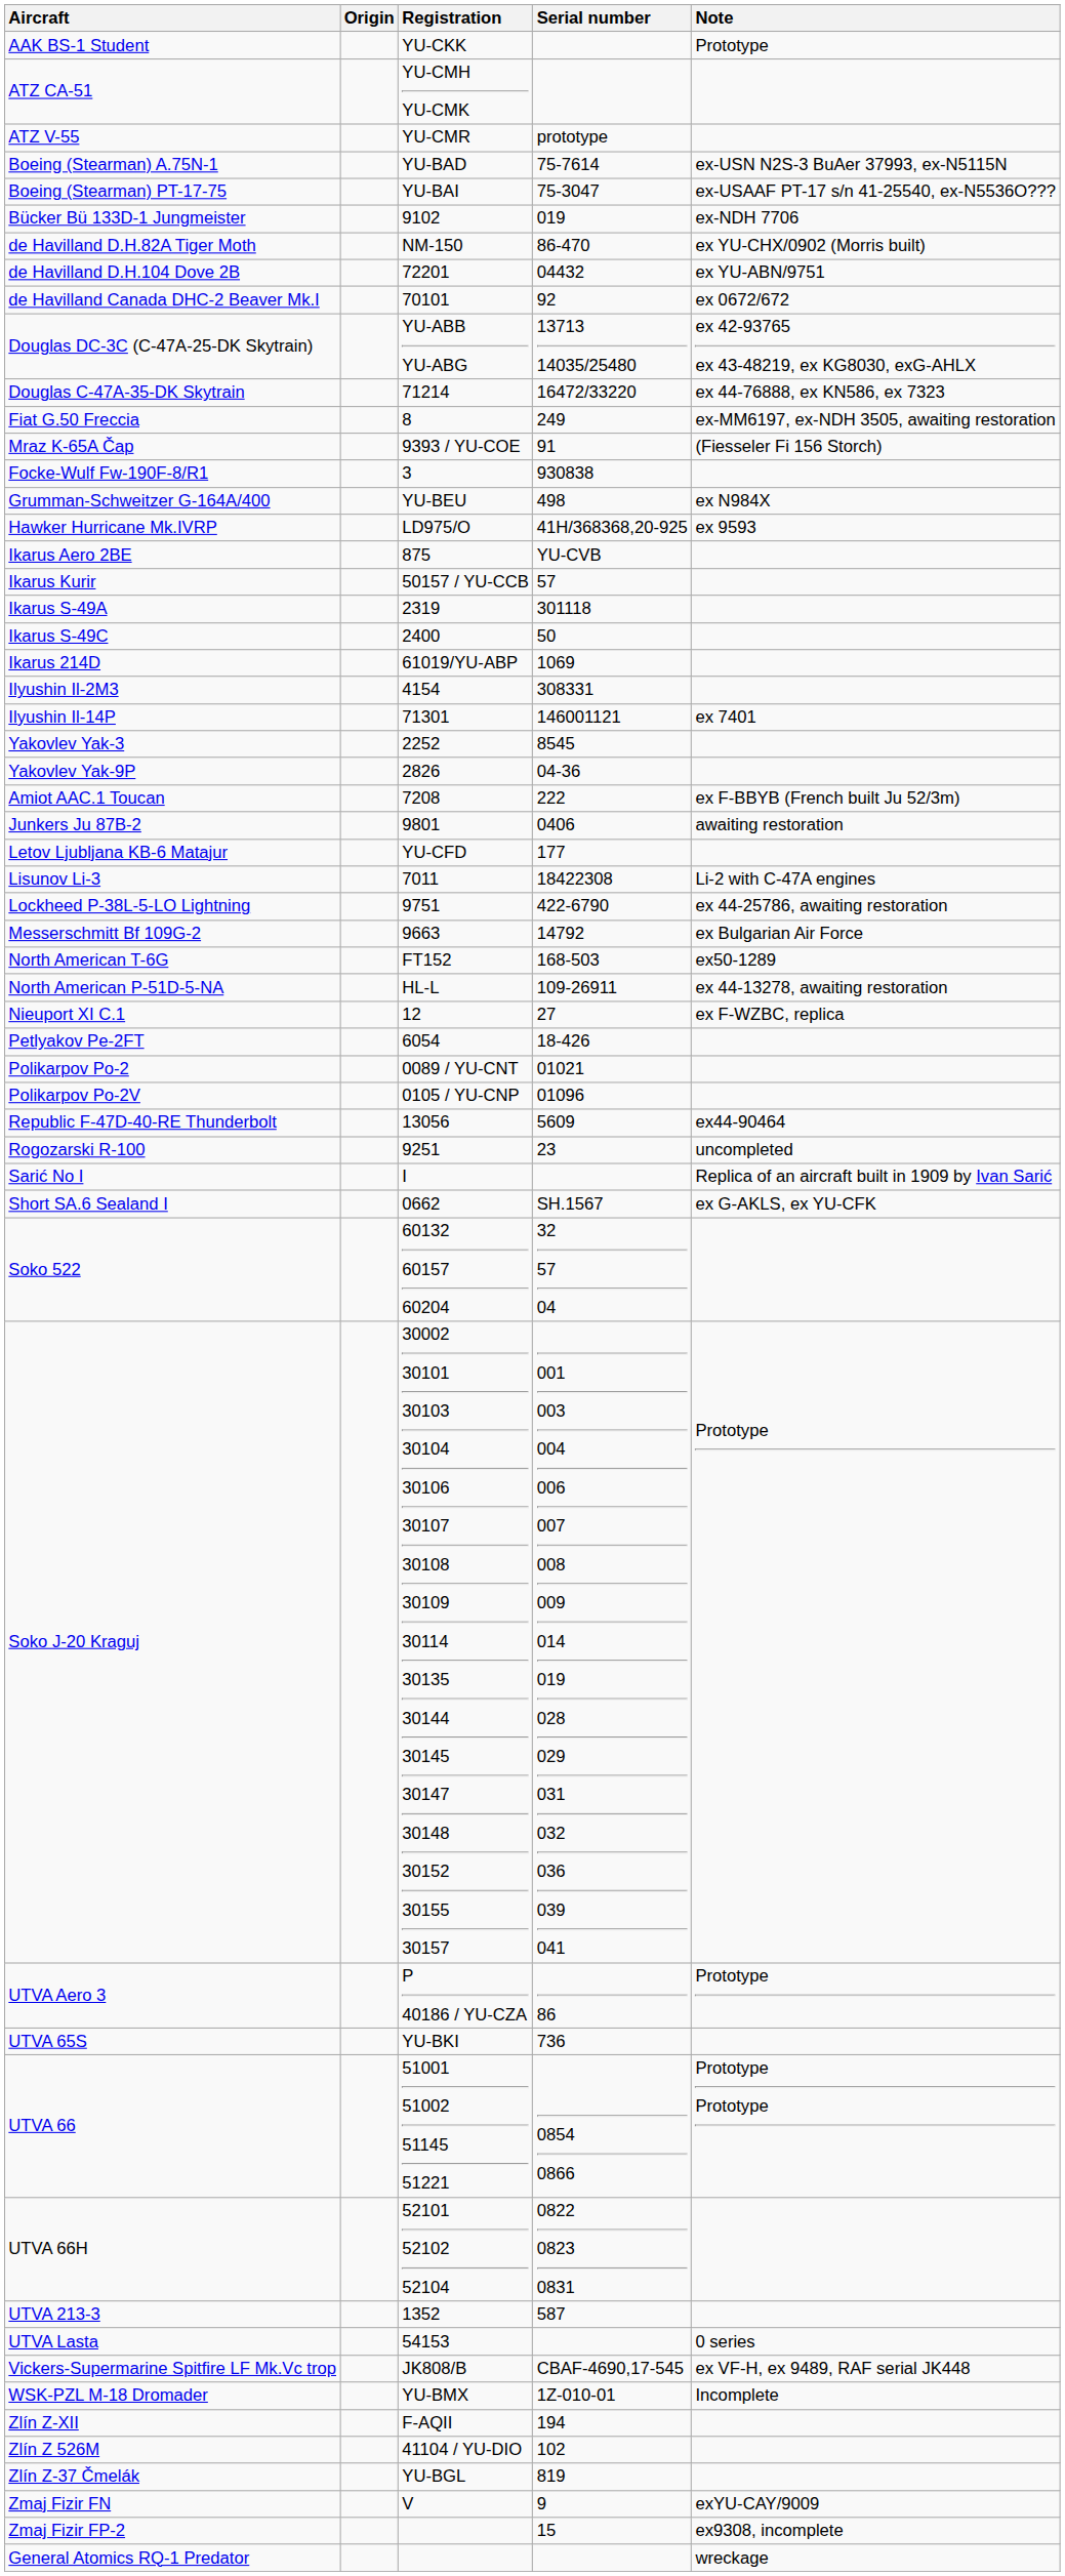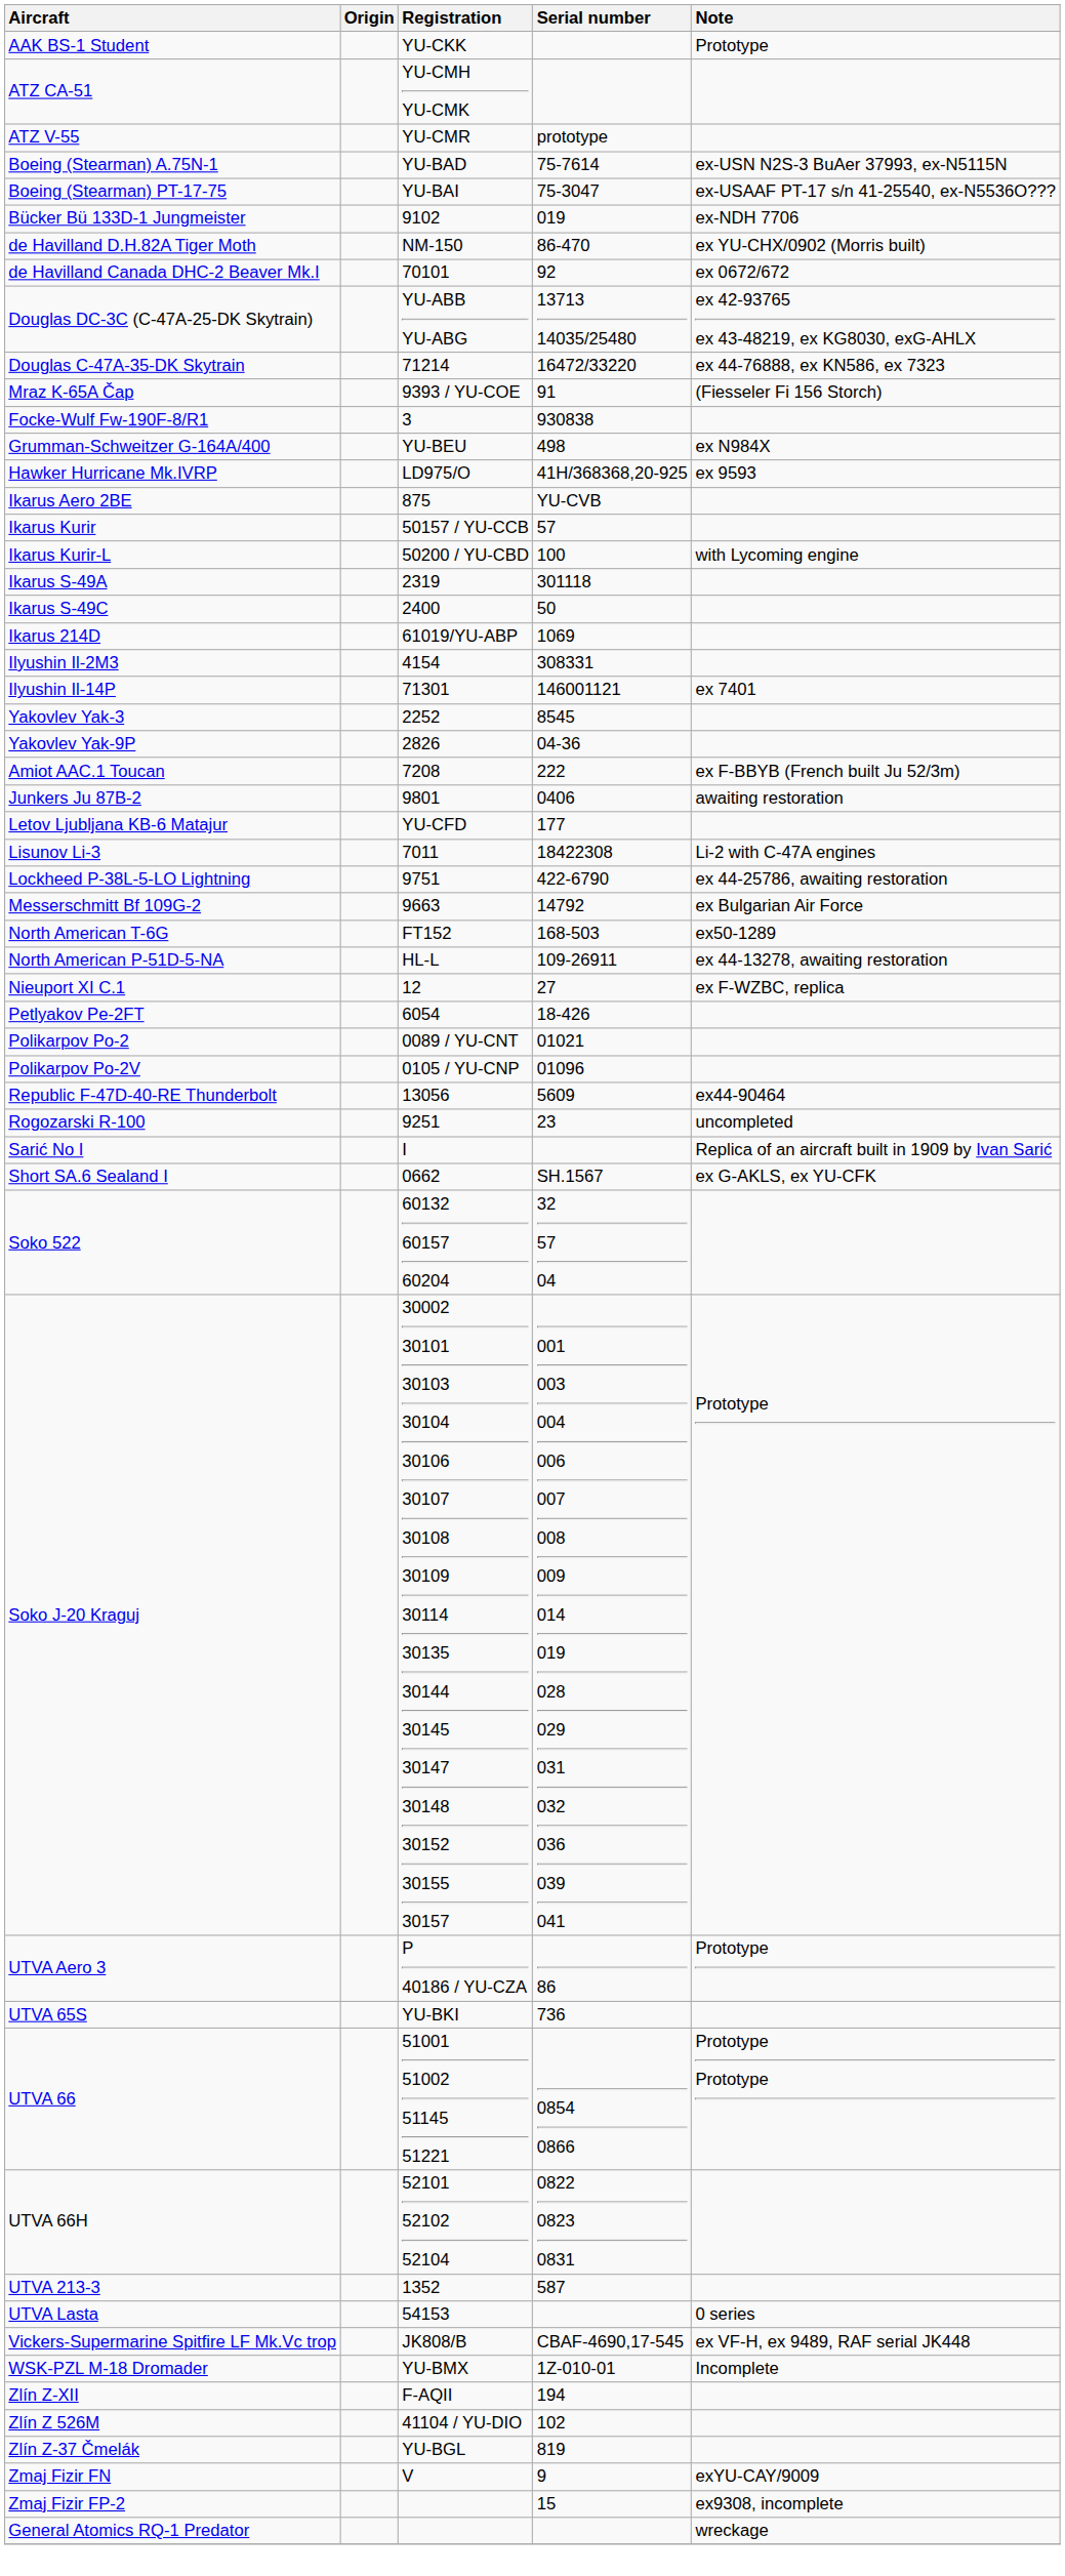 <table class="wikitable">
 <tr>
 <th style="text-align: left;">Aircraft</th>
 <th style="text-align: left;">Origin</th>
 <th style="text-align: left;">Registration</th>
 <th style="text-align: left;">Serial number</th>
 <th style="text-align: left;">Note</th>
 </tr>
 <tr>
 <td><a href='#'>AAK BS-1 Student</a></td>
 <td></td>
 <td>YU-CKK</td>
 <td></td>
 <td>Prototype</td>
 </tr>
 <tr>
 <td><a href='#'>ATZ CA-51</a></td>
 <td></td>
 <td>YU-CMH<hr>YU-CMK</td>
 <td></td>
 <td></td>
 </tr>
 <tr>
 <td><a href='#'>ATZ V-55</a></td>
 <td></td>
 <td>YU-CMR</td>
 <td>prototype</td>
 <td></td>
 </tr>
 <tr>
 <td><a href='#'>Boeing (Stearman) A.75N-1</a></td>
 <td></td>
 <td>YU-BAD</td>
 <td>75-7614</td>
 <td>ex-USN N2S-3 BuAer 37993, ex-N5115N</td>
 </tr>
 <tr>
 <td><a href='#'>Boeing (Stearman) PT-17-75</a></td>
 <td></td>
 <td>YU-BAI</td>
 <td>75-3047</td>
 <td>ex-USAAF PT-17 s/n 41-25540, ex-N5536O???</td>
 </tr>
 <tr>
 <td><a href='#'>Bücker Bü 133D-1 Jungmeister</a></td>
 <td></td>
 <td>9102</td>
 <td>019</td>
 <td>ex-NDH 7706</td>
 </tr>
 <tr>
 <td><a href='#'>de Havilland D.H.82A Tiger Moth</a></td>
 <td></td>
 <td>NM-150</td>
 <td>86-470</td>
 <td>ex YU-CHX/0902 (Morris built)</td>
 </tr>
 <tr>
-<td><a href='#'>de Havilland D.H.104 Dove 2B</a></td>
-<td></td>
-<td>72201</td>
-<td>04432</td>
-<td>ex YU-ABN/9751</td>
-</tr>
-<tr>
 <td><a href='#'>de Havilland Canada DHC-2 Beaver Mk.I</a></td>
 <td></td>
 <td>70101</td>
 <td>92</td>
 <td>ex 0672/672</td>
 </tr>
 <tr>
 <td><a href='#'>Douglas DC-3C</a> (C-47A-25-DK Skytrain)</td>
 <td></td>
 <td>YU-ABB<hr>YU-ABG</td>
 <td>13713<hr>14035/25480</td>
 <td>ex 42-93765<hr>ex 43-48219, ex KG8030, exG-AHLX</td>
 </tr>
 <tr>
 <td><a href='#'>Douglas C-47A-35-DK Skytrain</a></td>
 <td></td>
 <td>71214</td>
 <td>16472/33220</td>
 <td>ex 44-76888, ex KN586, ex 7323</td>
-</tr>
-<tr>
-<td><a href='#'>Fiat G.50 Freccia</a></td>
-<td></td>
-<td>8</td>
-<td>249</td>
-<td>ex-MM6197, ex-NDH 3505, awaiting restoration</td>
 </tr>
 <tr>
 <td><a href='#'>Mraz K-65A Čap</a></td>
 <td></td>
 <td>9393 / YU-COE</td>
 <td>91</td>
 <td>(Fiesseler Fi 156 Storch)</td>
 </tr>
 <tr>
 <td><a href='#'>Focke-Wulf Fw-190F-8/R1</a></td>
 <td></td>
 <td>3</td>
 <td>930838</td>
 <td></td>
 </tr>
 <tr>
 <td><a href='#'>Grumman-Schweitzer G-164A/400</a></td>
 <td></td>
 <td>YU-BEU</td>
 <td>498</td>
 <td>ex N984X</td>
 </tr>
 <tr>
 <td><a href='#'>Hawker Hurricane Mk.IVRP</a></td>
 <td></td>
 <td>LD975/O</td>
 <td>41H/368368,20-925</td>
 <td>ex 9593</td>
 </tr>
 <tr>
 <td><a href='#'>Ikarus Aero 2BE</a></td>
 <td></td>
 <td>875</td>
 <td>YU-CVB</td>
 <td></td>
 </tr>
 <tr>
 <td><a href='#'>Ikarus Kurir</a></td>
 <td></td>
 <td>50157 / YU-CCB</td>
 <td>57</td>
 <td></td>
+</tr>
+<tr>
+<td><a href='#'>Ikarus Kurir-L</a></td>
+<td></td>
+<td>50200 / YU-CBD</td>
+<td>100</td>
+<td>with Lycoming engine</td>
 </tr>
 <tr>
 <td><a href='#'>Ikarus S-49A</a></td>
 <td></td>
 <td>2319</td>
 <td>301118</td>
 <td></td>
 </tr>
 <tr>
 <td><a href='#'>Ikarus S-49C</a></td>
 <td></td>
 <td>2400</td>
 <td>50</td>
 <td></td>
 </tr>
 <tr>
 <td><a href='#'>Ikarus 214D</a></td>
 <td></td>
 <td>61019/YU-ABP</td>
 <td>1069</td>
 <td></td>
 </tr>
 <tr>
 <td><a href='#'>Ilyushin Il-2M3</a></td>
 <td></td>
 <td>4154</td>
 <td>308331</td>
 <td></td>
 </tr>
 <tr>
 <td><a href='#'>Ilyushin Il-14P</a></td>
 <td></td>
 <td>71301</td>
 <td>146001121</td>
 <td>ex 7401</td>
 </tr>
 <tr>
 <td><a href='#'>Yakovlev Yak-3</a></td>
 <td></td>
 <td>2252</td>
 <td>8545</td>
 <td></td>
 </tr>
 <tr>
 <td><a href='#'>Yakovlev Yak-9P</a></td>
 <td></td>
 <td>2826</td>
 <td>04-36</td>
 <td></td>
 </tr>
 <tr>
 <td><a href='#'>Amiot AAC.1 Toucan</a></td>
 <td></td>
 <td>7208</td>
 <td>222</td>
 <td>ex F-BBYB (French built Ju 52/3m)</td>
 </tr>
 <tr>
 <td><a href='#'>Junkers Ju 87B-2</a></td>
 <td></td>
 <td>9801</td>
 <td>0406</td>
 <td>awaiting restoration</td>
 </tr>
 <tr>
 <td><a href='#'>Letov Ljubljana KB-6 Matajur</a></td>
 <td></td>
 <td>YU-CFD</td>
 <td>177</td>
 <td></td>
 </tr>
 <tr>
 <td><a href='#'>Lisunov Li-3</a></td>
 <td></td>
 <td>7011</td>
 <td>18422308</td>
 <td>Li-2 with C-47A engines</td>
 </tr>
 <tr>
 <td><a href='#'>Lockheed P-38L-5-LO Lightning</a></td>
 <td></td>
 <td>9751</td>
 <td>422-6790</td>
 <td>ex 44-25786, awaiting restoration</td>
 </tr>
 <tr>
 <td><a href='#'>Messerschmitt Bf 109G-2</a></td>
 <td></td>
 <td>9663</td>
 <td>14792</td>
 <td>ex Bulgarian Air Force</td>
 </tr>
 <tr>
 <td><a href='#'>North American T-6G</a></td>
 <td></td>
 <td>FT152</td>
 <td>168-503</td>
 <td>ex50-1289</td>
 </tr>
 <tr>
 <td><a href='#'>North American P-51D-5-NA</a></td>
 <td></td>
 <td>HL-L</td>
 <td>109-26911</td>
 <td>ex 44-13278, awaiting restoration</td>
 </tr>
 <tr>
 <td><a href='#'>Nieuport XI C.1</a></td>
 <td></td>
 <td>12</td>
 <td>27</td>
 <td>ex F-WZBC, replica</td>
 </tr>
 <tr>
 <td><a href='#'>Petlyakov Pe-2FT</a></td>
 <td></td>
 <td>6054</td>
 <td>18-426</td>
 <td></td>
 </tr>
 <tr>
 <td><a href='#'>Polikarpov Po-2</a></td>
 <td></td>
 <td>0089 / YU-CNT</td>
 <td>01021</td>
 <td></td>
 </tr>
 <tr>
 <td><a href='#'>Polikarpov Po-2V</a></td>
 <td></td>
 <td>0105 / YU-CNP</td>
 <td>01096</td>
 <td></td>
 </tr>
 <tr>
 <td><a href='#'>Republic F-47D-40-RE Thunderbolt</a></td>
 <td></td>
 <td>13056</td>
 <td>5609</td>
 <td>ex44-90464</td>
 </tr>
 <tr>
 <td><a href='#'>Rogozarski R-100</a></td>
 <td></td>
 <td>9251</td>
 <td>23</td>
 <td>uncompleted</td>
 </tr>
 <tr>
 <td><a href='#'>Sarić No I</a></td>
 <td></td>
 <td>I</td>
 <td></td>
 <td>Replica of an aircraft built in 1909 by <a href='#'>Ivan Sarić</a></td>
 </tr>
 <tr>
 <td><a href='#'>Short SA.6 Sealand I</a></td>
 <td></td>
 <td>0662</td>
 <td>SH.1567</td>
 <td>ex G-AKLS, ex YU-CFK</td>
 </tr>
 <tr>
 <td><a href='#'>Soko 522</a></td>
 <td></td>
 <td>60132<hr>60157<hr>60204</td>
 <td>32<hr>57<hr>04</td>
 <td></td>
 </tr>
 <tr>
 <td><a href='#'>Soko J-20 Kraguj</a></td>
 <td></td>
 <td>30002<hr>30101<hr>30103<hr>30104<hr>30106<hr>30107<hr>30108<hr>30109<hr>30114<hr>30135<hr>30144<hr>30145<hr>30147<hr>30148<hr>30152<hr>30155<hr>30157</td>
 <td><br><hr>001<hr>003<hr>004<hr>006<hr>007<hr>008<hr>009<hr>014<hr>019<hr>028<hr>029<hr>031<hr>032<hr>036<hr>039<hr>041</td>
 <td>Prototype<hr><br><br><br><br><br><br><br><br><br><br><br><br><br><br><br><br><br><br><br><br><br></td>
 </tr>
 <tr>
 <td><a href='#'>UTVA Aero 3</a></td>
 <td></td>
 <td>P<hr>40186	/ YU-CZA</td>
 <td><br><hr>86</td>
 <td>Prototype<hr><br></td>
 </tr>
 <tr>
 <td><a href='#'>UTVA 65S</a></td>
 <td></td>
 <td>YU-BKI</td>
 <td>736</td>
 <td></td>
 </tr>
 <tr>
 <td><a href='#'>UTVA 66</a></td>
 <td></td>
 <td>51001<hr>51002<hr>51145<hr>51221</td>
 <td><br><br><hr>0854<hr>0866</td>
 <td>Prototype<hr>Prototype<hr><br><br><br></td>
 </tr>
 <tr>
 <td>UTVA 66H</td>
 <td></td>
 <td>52101<hr>52102<hr>52104</td>
 <td>0822<hr>0823<hr>0831</td>
 <td></td>
 </tr>
 <tr>
 <td><a href='#'>UTVA 213-3</a></td>
 <td></td>
 <td>1352</td>
 <td>587</td>
 <td></td>
 </tr>
 <tr>
 <td><a href='#'>UTVA Lasta</a></td>
 <td></td>
 <td>54153</td>
 <td></td>
 <td>0 series</td>
 </tr>
 <tr>
 <td><a href='#'>Vickers-Supermarine Spitfire LF Mk.Vc trop</a></td>
 <td></td>
 <td>JK808/B</td>
 <td>CBAF-4690,17-545</td>
 <td>ex VF-H, ex 9489, RAF serial JK448</td>
 </tr>
 <tr>
 <td><a href='#'>WSK-PZL M-18 Dromader</a></td>
 <td></td>
 <td>YU-BMX</td>
 <td>1Z-010-01</td>
 <td>Incomplete</td>
 </tr>
 <tr>
 <td><a href='#'>Zlín Z-XII</a></td>
 <td></td>
 <td>F-AQII</td>
 <td>194</td>
 <td></td>
 </tr>
 <tr>
 <td><a href='#'>Zlín Z 526M</a></td>
 <td></td>
 <td>41104 / YU-DIO</td>
 <td>102</td>
 <td></td>
 </tr>
 <tr>
 <td><a href='#'>Zlín Z-37 Čmelák</a></td>
 <td></td>
 <td>YU-BGL</td>
 <td>819</td>
 <td></td>
 </tr>
 <tr>
 <td><a href='#'>Zmaj Fizir FN</a></td>
 <td></td>
 <td>V</td>
 <td>9</td>
 <td>exYU-CAY/9009</td>
 </tr>
 <tr>
 <td><a href='#'>Zmaj Fizir FP-2</a></td>
 <td></td>
 <td></td>
 <td>15</td>
 <td>ex9308, incomplete</td>
 </tr>
 <tr>
 <td><a href='#'>General Atomics RQ-1 Predator</a></td>
 <td></td>
 <td></td>
 <td></td>
 <td>wreckage</td>
 </tr>
 <tr>
 </tr>
 </table>
